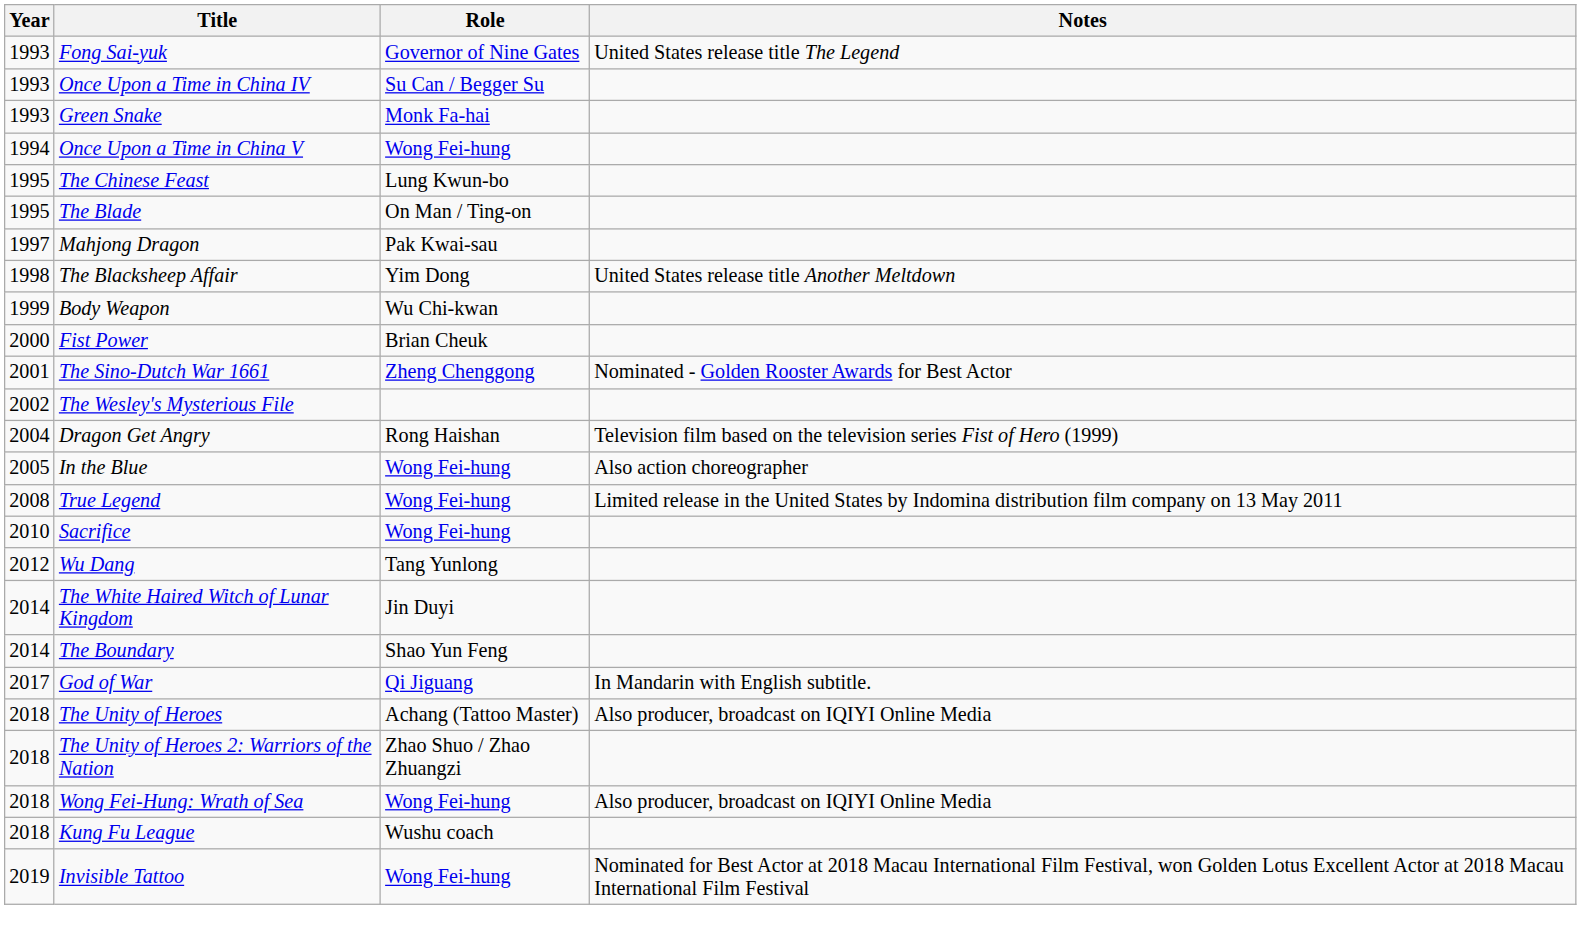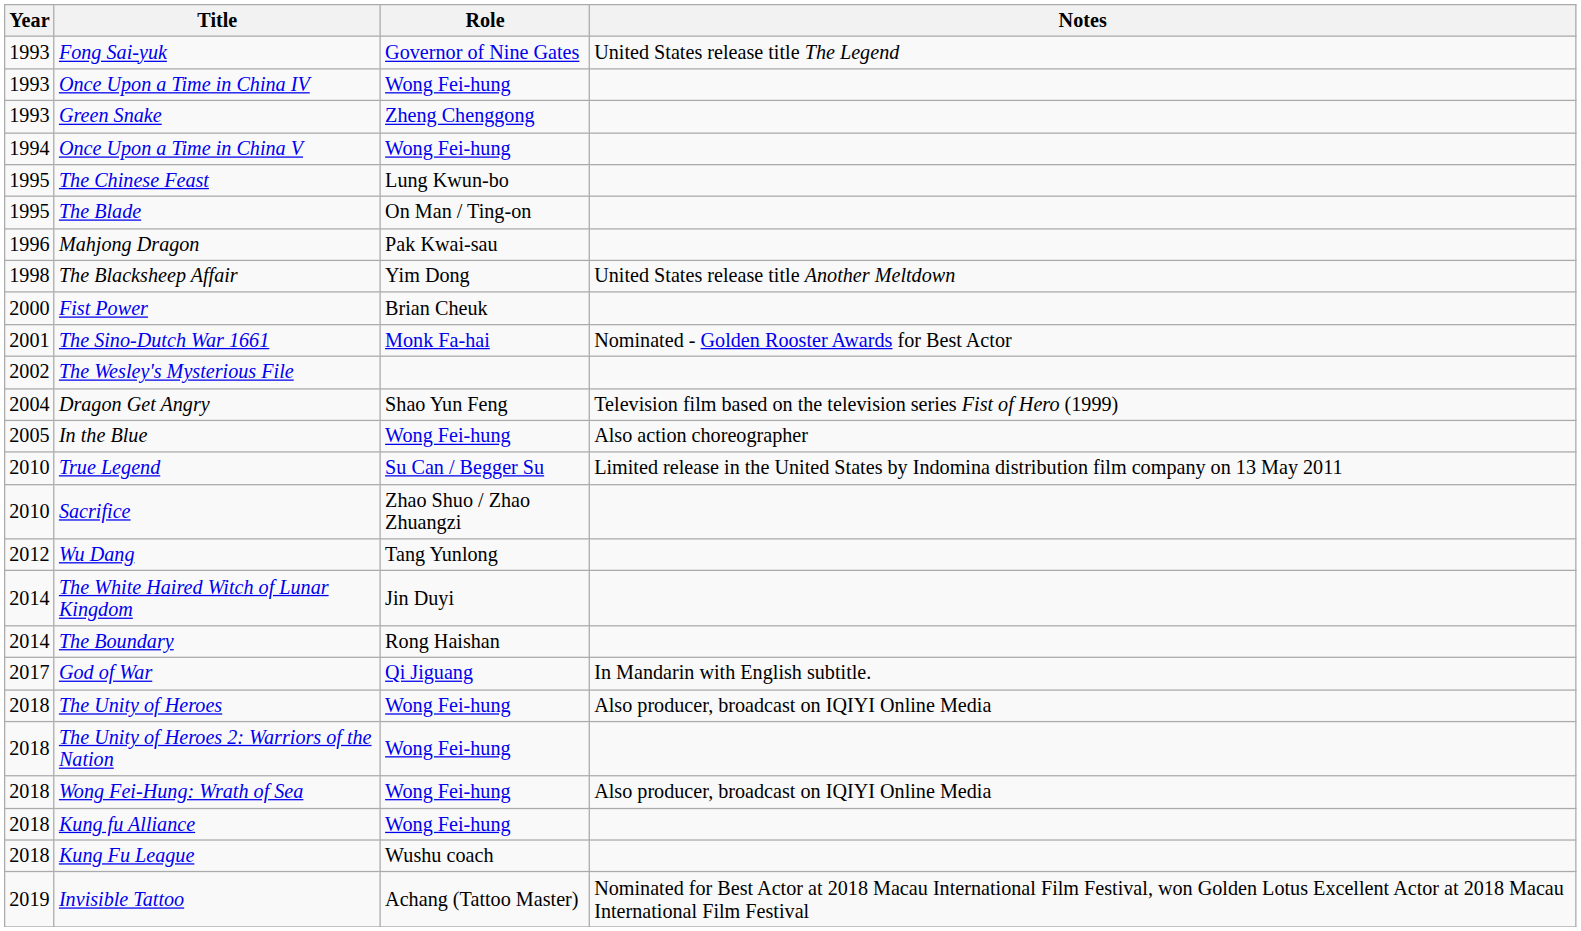 <table class="wikitable sortable">
 <tr>
 <th>Year</th>
 <th>Title</th>
 <th>Role</th>
 <th class="unsortable">Notes</th>
 </tr>
 <tr>
 <td>1993</td>
 <td><em><a href='#'>Fong Sai-yuk</a></em></td>
 <td><a href='#'>Governor of Nine Gates</a></td>
 <td>United States release title <em>The Legend</em></td>
 </tr>
 <tr>
 <td>1993</td>
 <td><em><a href='#'>Once Upon a Time in China IV</a></em></td>
-<td><a href='#'>Su Can / Begger Su</a></td>
+<td><a href='#'>Wong Fei-hung</a></td>
 <td></td>
 </tr>
 <tr>
 <td>1993</td>
 <td><em><a href='#'>Green Snake</a></em></td>
-<td><a href='#'>Monk Fa-hai</a></td>
+<td><a href='#'>Zheng Chenggong</a></td>
 <td></td>
 </tr>
 <tr>
 <td>1994</td>
 <td><em><a href='#'>Once Upon a Time in China V</a></em></td>
 <td><a href='#'>Wong Fei-hung</a></td>
 <td></td>
 </tr>
 <tr>
 <td>1995</td>
 <td><em><a href='#'>The Chinese Feast</a></em></td>
 <td>Lung Kwun-bo</td>
 <td></td>
 </tr>
 <tr>
 <td>1995</td>
 <td><em><a href='#'>The Blade</a></em></td>
 <td>On Man / Ting-on</td>
 <td></td>
 </tr>
 <tr>
-<td>1997</td>
+<td>1996</td>
 <td><em>Mahjong Dragon</em></td>
 <td>Pak Kwai-sau</td>
 <td></td>
 </tr>
 <tr>
 <td>1998</td>
 <td><em>The Blacksheep Affair</em></td>
 <td>Yim Dong</td>
 <td>United States release title <em>Another Meltdown</em></td>
 </tr>
 <tr>
-<td>1999</td>
-<td><em>Body Weapon</em></td>
-<td>Wu Chi-kwan</td>
-<td></td>
-</tr>
-<tr>
 <td>2000</td>
 <td><em><a href='#'>Fist Power</a></em></td>
 <td>Brian Cheuk</td>
 <td></td>
 </tr>
 <tr>
 <td>2001</td>
 <td><em><a href='#'>The Sino-Dutch War 1661</a></em></td>
-<td><a href='#'>Zheng Chenggong</a></td>
+<td><a href='#'>Monk Fa-hai</a></td>
 <td>Nominated - <a href='#'>Golden Rooster Awards</a> for Best Actor</td>
 </tr>
 <tr>
 <td>2002</td>
 <td><em><a href='#'>The Wesley's Mysterious File</a></em></td>
 <td></td>
 <td></td>
 </tr>
 <tr>
 <td>2004</td>
 <td><em>Dragon Get Angry</em></td>
-<td>Rong Haishan</td>
+<td>Shao Yun Feng</td>
 <td>Television film based on the television series <em>Fist of Hero</em> (1999)</td>
 </tr>
 <tr>
 <td>2005</td>
 <td><em>In the Blue</em></td>
 <td><a href='#'>Wong Fei-hung</a></td>
 <td>Also action choreographer</td>
 </tr>
 <tr>
-<td>2008</td>
+<td>2010</td>
 <td><em><a href='#'>True Legend</a></em></td>
-<td><a href='#'>Wong Fei-hung</a></td>
+<td><a href='#'>Su Can / Begger Su</a></td>
 <td>Limited release in the United States by Indomina distribution film company on 13 May 2011</td>
 </tr>
 <tr>
 <td>2010</td>
 <td><em><a href='#'>Sacrifice</a></em></td>
-<td><a href='#'>Wong Fei-hung</a></td>
+<td>Zhao Shuo / Zhao Zhuangzi</td>
 <td></td>
 </tr>
 <tr>
 <td>2012</td>
 <td><em><a href='#'>Wu Dang</a></em></td>
 <td>Tang Yunlong</td>
 <td></td>
 </tr>
 <tr>
 <td>2014</td>
 <td><em><a href='#'>The White Haired Witch of Lunar Kingdom</a></em></td>
 <td>Jin Duyi</td>
 <td></td>
 </tr>
 <tr>
 <td>2014</td>
 <td><em><a href='#'>The Boundary</a></em></td>
-<td>Shao Yun Feng</td>
+<td>Rong Haishan</td>
 <td></td>
 </tr>
 <tr>
 <td>2017</td>
 <td><em><a href='#'>God of War</a></em></td>
 <td><a href='#'>Qi Jiguang</a></td>
 <td>In Mandarin with English subtitle.</td>
 </tr>
 <tr>
 <td>2018</td>
 <td><em><a href='#'>The Unity of Heroes</a></em></td>
-<td>Achang (Tattoo Master)</td>
+<td><a href='#'>Wong Fei-hung</a></td>
 <td>Also producer, broadcast on IQIYI Online Media</td>
 </tr>
 <tr>
 <td>2018</td>
 <td><em><a href='#'>The Unity of Heroes 2: Warriors of the Nation</a></em></td>
-<td>Zhao Shuo / Zhao Zhuangzi</td>
+<td><a href='#'>Wong Fei-hung</a></td>
 <td></td>
 </tr>
 <tr>
 <td>2018</td>
 <td><em><a href='#'>Wong Fei-Hung: Wrath of Sea</a></em></td>
 <td><a href='#'>Wong Fei-hung</a></td>
 <td>Also producer, broadcast on IQIYI Online Media</td>
 </tr>
 <tr>
 <td>2018</td>
+<td><em><a href='#'>Kung fu Alliance</a></em></td>
+<td><a href='#'>Wong Fei-hung</a></td>
+<td></td>
+</tr>
+<tr>
+<td>2018</td>
 <td><em><a href='#'>Kung Fu League</a></em></td>
 <td>Wushu coach</td>
 <td></td>
 </tr>
 <tr>
 <td>2019</td>
 <td><em><a href='#'>Invisible Tattoo</a></em></td>
-<td><a href='#'>Wong Fei-hung</a></td>
+<td>Achang (Tattoo Master)</td>
 <td>Nominated for Best Actor at 2018 Macau International Film Festival, won Golden Lotus Excellent Actor at 2018 Macau International Film Festival</td>
 </tr>
 </table>
